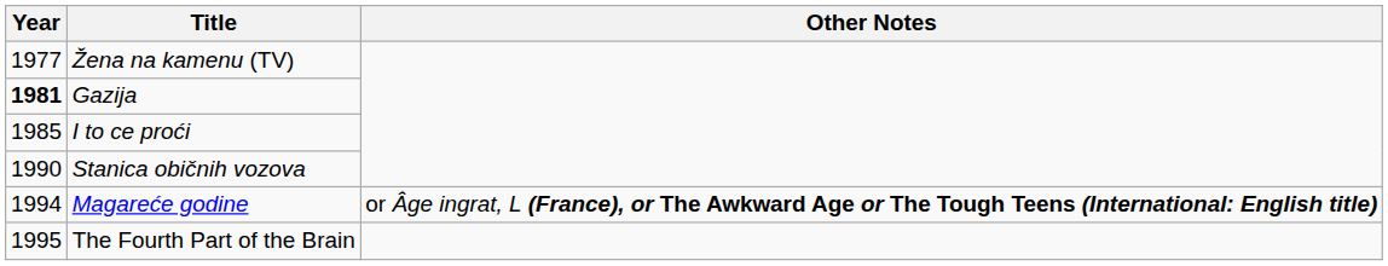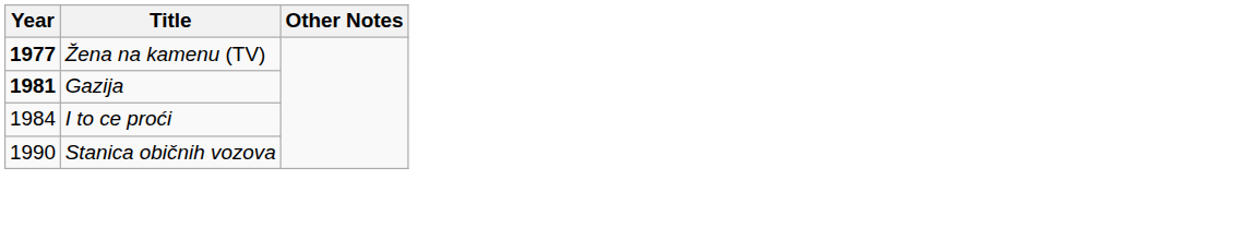 <table class="wikitable">
 <tr>
 <th>Year</th>
 <th>Title</th>
 <th>Other Notes</th>
 </tr>
 <tr>
-<td>1977</td>
+<td><strong>1977</strong></td>
 <td><em>Žena na kamenu</em> (TV)</td>
 </tr>
 <tr>
 <td><strong>1981</strong></td>
 <td><em>Gazija</em></td>
 </tr>
 <tr>
-<td>1985</td>
+<td>1984</td>
 <td><em>I to ce proći</em></td>
 </tr>
 <tr>
 <td>1990</td>
 <td><em>Stanica običnih vozova</em></td>
 </tr>
-<tr>
-<td>1994</td>
-<td><em><a href='#'>Magareće godine</a></em></td>
-<td>or <em>Âge ingrat, L<strong> (France), or </em>The Awkward Age<em> or </em>The Tough Teens<em> (International: English title)</td>
-</tr>
-<tr>
-<td>1995</td>
-<td></em>The Fourth Part of the Brain<em></td>
-<td></td>
-</tr>
 </table>
